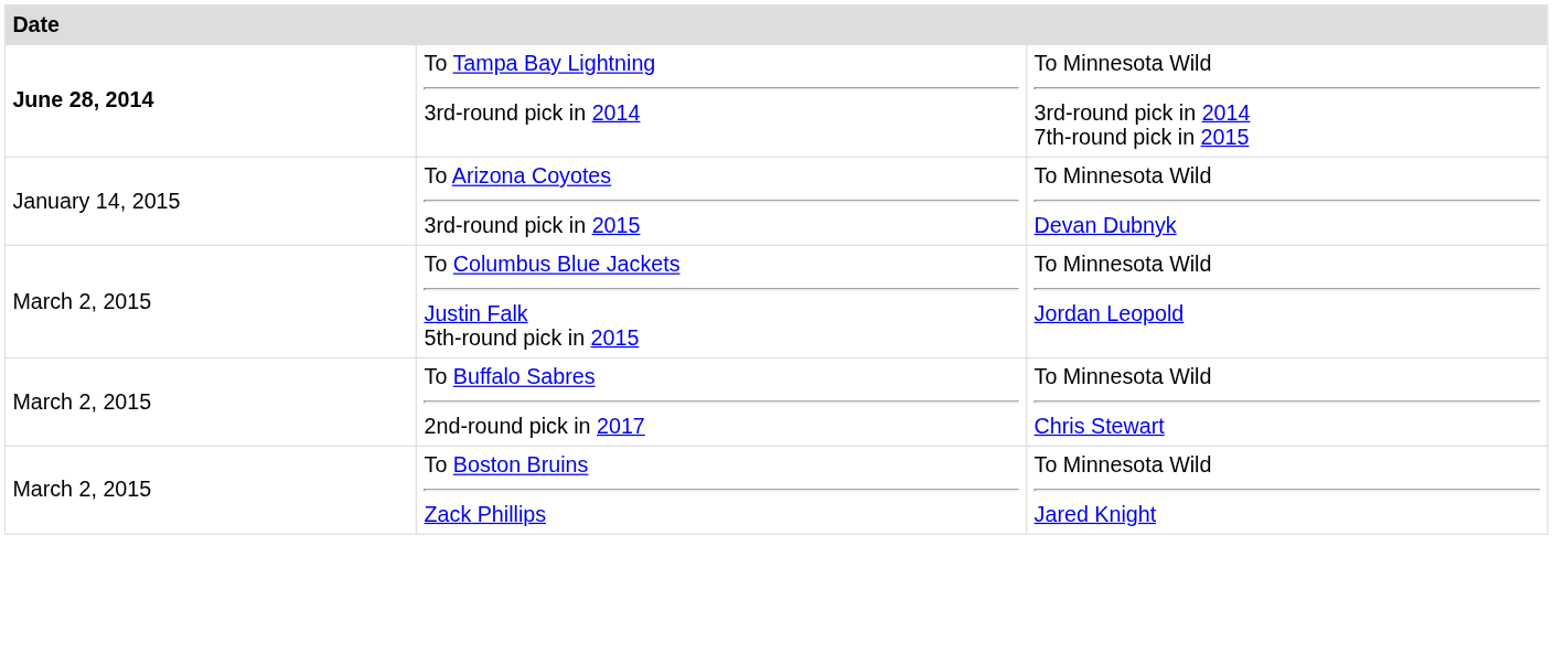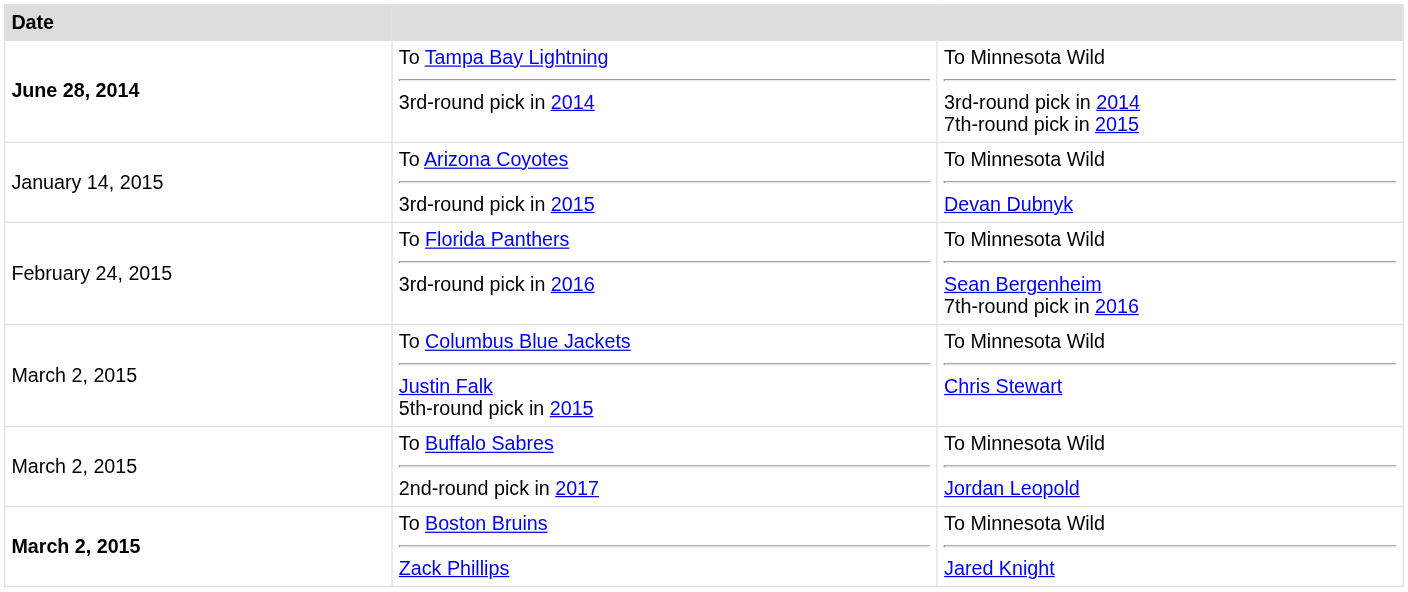 <table border=1 style="border-collapse:collapse" bordercolor="#DFDFDF" cellpadding="5" width=90%>
 <tr bgcolor="#dddddd">
 <td><strong>Date</strong></td>
 <th colspan="2"></th>
 </tr>
 <tr>
 <td><strong>June 28, 2014</strong></td>
 <td valign="top">To <a href='#'>Tampa Bay Lightning</a> <hr>3rd-round pick in <a href='#'>2014</a></td>
 <td valign="top">To Minnesota Wild<hr>3rd-round pick in <a href='#'>2014</a><br>7th-round pick in <a href='#'>2015</a></td>
 </tr>
 <tr>
 <td>January 14, 2015</td>
 <td valign="top">To <a href='#'>Arizona Coyotes</a> <hr>3rd-round pick in <a href='#'>2015</a></td>
 <td valign="top">To Minnesota Wild<hr><a href='#'>Devan Dubnyk</a></td>
 </tr>
 <tr>
+<td>February 24, 2015</td>
+<td valign="top">To <a href='#'>Florida Panthers</a> <hr>3rd-round pick in <a href='#'>2016</a></td>
+<td valign="top">To Minnesota Wild<hr><a href='#'>Sean Bergenheim</a><br>7th-round pick in <a href='#'>2016</a></td>
+</tr>
+<tr>
 <td>March 2, 2015</td>
 <td valign="top">To <a href='#'>Columbus Blue Jackets</a> <hr><a href='#'>Justin Falk</a><br>5th-round pick in <a href='#'>2015</a></td>
-<td valign="top">To Minnesota Wild<hr><a href='#'>Jordan Leopold</a></td>
+<td valign="top">To Minnesota Wild<hr><a href='#'>Chris Stewart</a></td>
 </tr>
 <tr>
 <td>March 2, 2015</td>
 <td valign="top">To <a href='#'>Buffalo Sabres</a> <hr>2nd-round pick in <a href='#'>2017</a></td>
-<td valign="top">To Minnesota Wild<hr><a href='#'>Chris Stewart</a></td>
+<td valign="top">To Minnesota Wild<hr><a href='#'>Jordan Leopold</a></td>
 </tr>
 <tr>
-<td>March 2, 2015</td>
+<td><strong>March 2, 2015</strong></td>
 <td valign="top">To <a href='#'>Boston Bruins</a> <hr><a href='#'>Zack Phillips</a></td>
 <td valign="top">To Minnesota Wild<hr><a href='#'>Jared Knight</a></td>
 </tr>
 </table>
